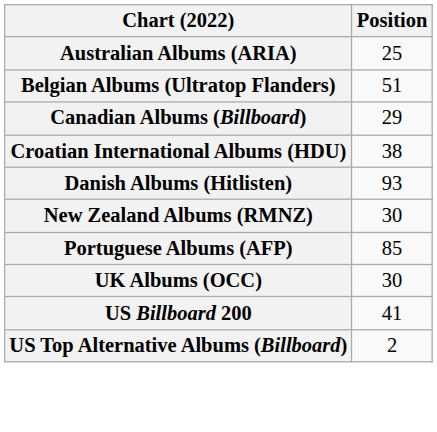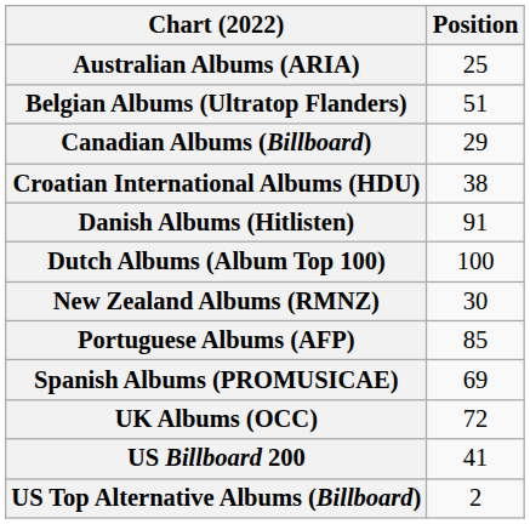 <table class="wikitable sortable plainrowheaders" style="text-align:center">
 <tr>
 <th scope="col">Chart (2022)</th>
 <th scope="col">Position</th>
 </tr>
 <tr>
 <th scope="row">Australian Albums (ARIA)</th>
 <td>25</td>
 </tr>
 <tr>
 <th scope="row">Belgian Albums (Ultratop Flanders)</th>
 <td>51</td>
 </tr>
 <tr>
 <th scope="row">Canadian Albums (<em>Billboard</em>)</th>
 <td>29</td>
 </tr>
 <tr>
 <th scope="row">Croatian International Albums (HDU)</th>
 <td>38</td>
 </tr>
 <tr>
 <th scope="row">Danish Albums (Hitlisten)</th>
-<td>93</td>
+<td>91</td>
+</tr>
+<tr>
+<th scope="row">Dutch Albums (Album Top 100)</th>
+<td>100</td>
 </tr>
 <tr>
 <th scope="row">New Zealand Albums (RMNZ)</th>
 <td>30</td>
 </tr>
 <tr>
 <th scope="row">Portuguese Albums (AFP)</th>
 <td>85</td>
 </tr>
 <tr>
+<th scope="row">Spanish Albums (PROMUSICAE)</th>
+<td>69</td>
+</tr>
+<tr>
 <th scope="row">UK Albums (OCC)</th>
-<td>30</td>
+<td>72</td>
 </tr>
 <tr>
 <th scope="row">US <em>Billboard</em> 200</th>
 <td>41</td>
 </tr>
 <tr>
 <th scope="row">US Top Alternative Albums (<em>Billboard</em>)</th>
 <td>2</td>
 </tr>
 </table>
